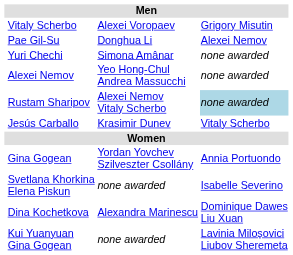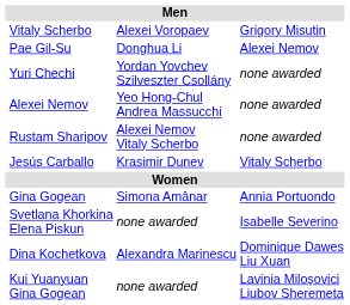 <table>
 <tr style="background:#dfdfdf;">
 <td colspan="4" style="text-align:center;"><strong>Men</strong></td>
 </tr>
 <tr>
 <th scope=row style="text-align:left"><br></th>
 <td> <a href='#'>Vitaly Scherbo</a></td>
 <td> <a href='#'>Alexei Voropaev</a></td>
 <td> <a href='#'>Grigory Misutin</a></td>
 </tr>
 <tr>
 <th scope=row style="text-align:left"><br></th>
 <td> <a href='#'>Pae Gil-Su</a></td>
 <td> <a href='#'>Donghua Li</a></td>
 <td> <a href='#'>Alexei Nemov</a></td>
 </tr>
 <tr>
 <th scope=row style="text-align:left"><br></th>
 <td> <a href='#'>Yuri Chechi</a></td>
-<td> <a href='#'>Simona Amânar</a></td>
+<td> <a href='#'>Yordan Yovchev</a><br> <a href='#'>Szilveszter Csollány</a></td>
 <td><em>none awarded</em></td>
 </tr>
 <tr>
 <th scope=row style="text-align:left"><br></th>
 <td> <a href='#'>Alexei Nemov</a></td>
 <td> <a href='#'>Yeo Hong-Chul</a><br> <a href='#'>Andrea Massucchi</a></td>
 <td><em>none awarded</em></td>
 </tr>
 <tr>
 <th scope=row style="text-align:left"><br></th>
 <td> <a href='#'>Rustam Sharipov</a></td>
 <td> <a href='#'>Alexei Nemov</a><br> <a href='#'>Vitaly Scherbo</a></td>
-<td style="background: lightblue;"><em>none awarded</em></td>
+<td><em>none awarded</em></td>
 </tr>
 <tr>
 <th scope=row style="text-align:left"><br></th>
 <td> <a href='#'>Jesús Carballo</a></td>
 <td> <a href='#'>Krasimir Dunev</a></td>
 <td> <a href='#'>Vitaly Scherbo</a></td>
 </tr>
 <tr style="background:#dfdfdf;">
 <td colspan="4" style="text-align:center;"><strong>Women</strong></td>
 </tr>
 <tr>
 <th scope=row style="text-align:left"><br></th>
 <td> <a href='#'>Gina Gogean</a></td>
-<td> <a href='#'>Yordan Yovchev</a><br> <a href='#'>Szilveszter Csollány</a></td>
+<td> <a href='#'>Simona Amânar</a></td>
 <td> <a href='#'>Annia Portuondo</a></td>
 </tr>
 <tr>
 <th scope=row style="text-align:left"><br></th>
 <td> <a href='#'>Svetlana Khorkina</a><br> <a href='#'>Elena Piskun</a></td>
 <td><em>none awarded</em></td>
 <td> <a href='#'>Isabelle Severino</a></td>
 </tr>
 <tr>
 <th scope=row style="text-align:left"><br></th>
 <td> <a href='#'>Dina Kochetkova</a></td>
 <td> <a href='#'>Alexandra Marinescu</a></td>
 <td> <a href='#'>Dominique Dawes</a><br> <a href='#'>Liu Xuan</a></td>
 </tr>
 <tr>
 <th scope=row style="text-align:left"><br></th>
 <td> <a href='#'>Kui Yuanyuan</a><br> <a href='#'>Gina Gogean</a></td>
 <td><em>none awarded</em></td>
 <td> <a href='#'>Lavinia Miloșovici</a><br> <a href='#'>Liubov Sheremeta</a></td>
 </tr>
 </table>
